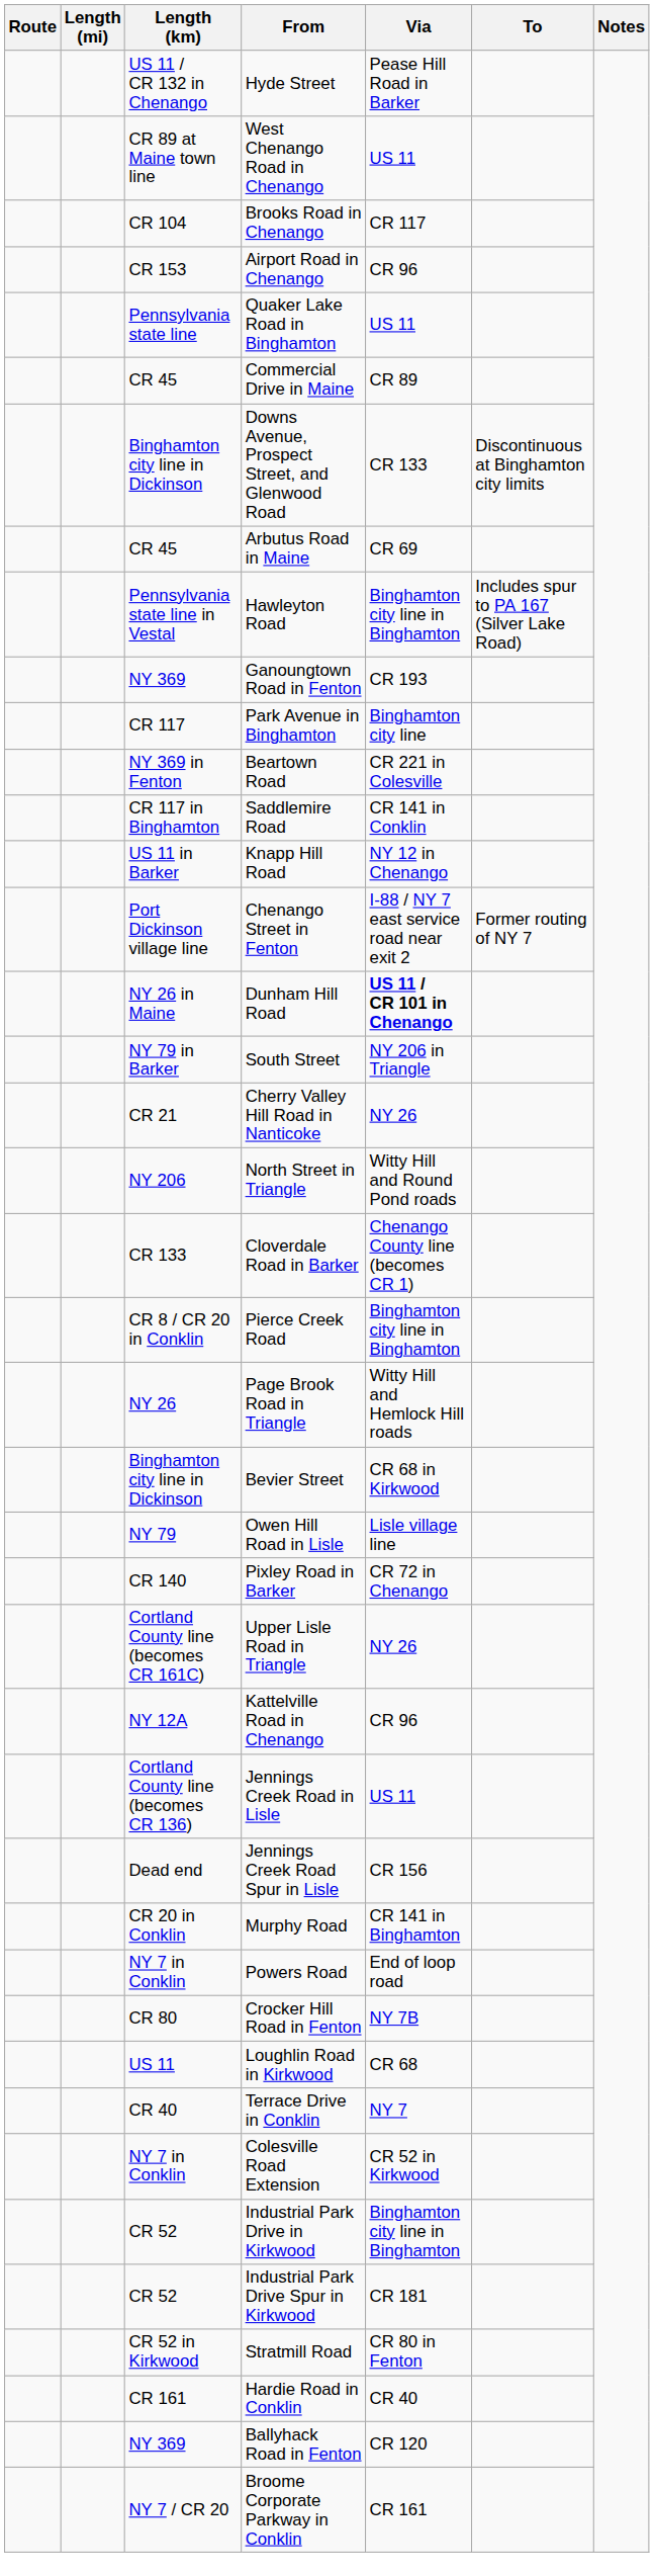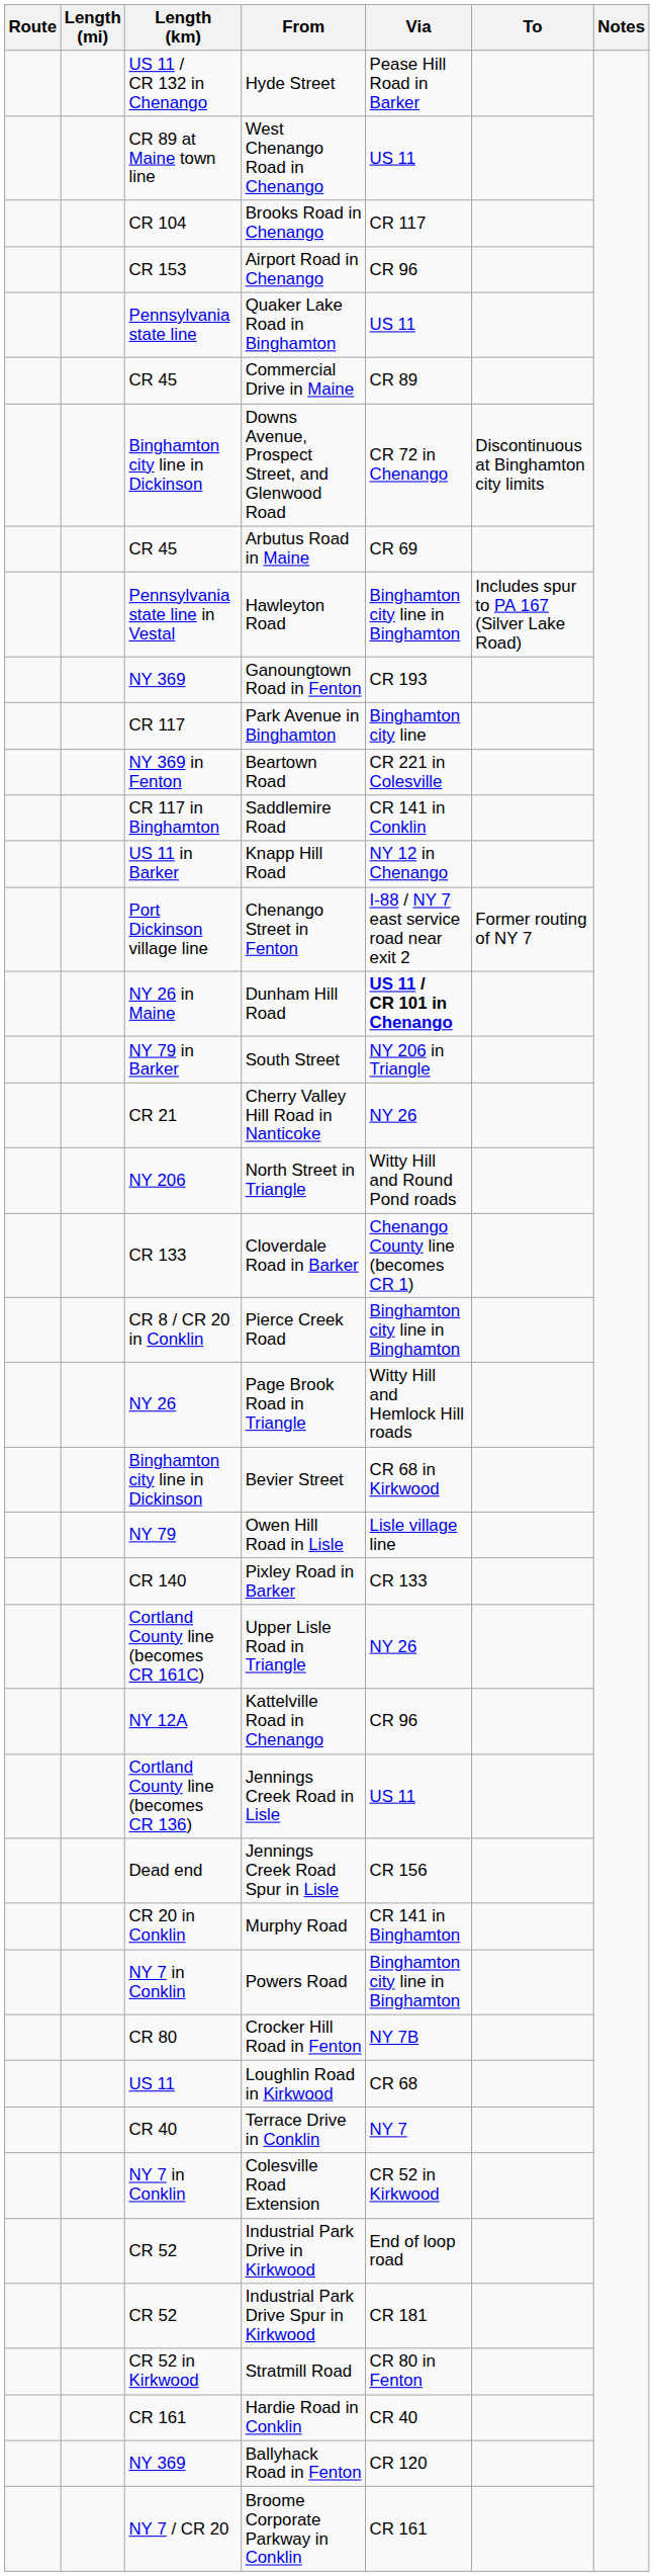 <table class="wikitable sortable">
 <tr>
 <th>Route</th>
 <th>Length<br>(mi)</th>
 <th>Length<br>(km)</th>
 <th class="unsortable">From</th>
 <th class="unsortable">Via</th>
 <th class="unsortable">To</th>
 <th class="unsortable">Notes</th>
 </tr>
 <tr>
 <td id="101"></td>
 <td></td>
 <td><a href='#'>US 11</a> / CR 132 in <a href='#'>Chenango</a></td>
 <td>Hyde Street</td>
 <td>Pease Hill Road in <a href='#'>Barker</a></td>
 <td></td>
 </tr>
 <tr>
 <td id="104"></td>
 <td></td>
 <td>CR 89 at <a href='#'>Maine</a> town line</td>
 <td>West Chenango Road in <a href='#'>Chenango</a></td>
 <td><a href='#'>US 11</a></td>
 <td></td>
 </tr>
 <tr>
 <td id="105"></td>
 <td></td>
 <td>CR 104</td>
 <td>Brooks Road in <a href='#'>Chenango</a></td>
 <td>CR 117</td>
 <td></td>
 </tr>
 <tr>
 <td id="108"></td>
 <td></td>
 <td>CR 153</td>
 <td>Airport Road in <a href='#'>Chenango</a></td>
 <td>CR 96</td>
 <td></td>
 </tr>
 <tr>
 <td id="109"></td>
 <td></td>
 <td><a href='#'>Pennsylvania state line</a></td>
 <td>Quaker Lake Road in <a href='#'>Binghamton</a></td>
 <td><a href='#'>US 11</a></td>
 <td></td>
 </tr>
 <tr>
 <td id="112"></td>
 <td></td>
 <td>CR 45</td>
 <td>Commercial Drive in <a href='#'>Maine</a></td>
 <td>CR 89</td>
 <td></td>
 </tr>
 <tr>
 <td id="113"></td>
 <td></td>
 <td><a href='#'>Binghamton city</a> line in <a href='#'>Dickinson</a></td>
 <td>Downs Avenue, Prospect Street, and Glenwood Road</td>
-<td>CR 133</td>
+<td>CR 72 in <a href='#'>Chenango</a></td>
 <td>Discontinuous at Binghamton city limits</td>
 </tr>
 <tr>
 <td id="116"></td>
 <td></td>
 <td>CR 45</td>
 <td>Arbutus Road in <a href='#'>Maine</a></td>
 <td>CR 69</td>
 <td></td>
 </tr>
 <tr>
 <td id="117"></td>
 <td></td>
 <td><a href='#'>Pennsylvania state line</a> in <a href='#'>Vestal</a></td>
 <td>Hawleyton Road</td>
 <td><a href='#'>Binghamton city</a> line in <a href='#'>Binghamton</a></td>
 <td>Includes spur to <a href='#'>PA&nbsp;167</a> (Silver Lake Road)</td>
 </tr>
 <tr>
 <td id="120"></td>
 <td></td>
 <td><a href='#'>NY&nbsp;369</a></td>
 <td>Ganoungtown Road in <a href='#'>Fenton</a></td>
 <td>CR 193</td>
 <td></td>
 </tr>
 <tr>
 <td id="121"></td>
 <td></td>
 <td>CR 117</td>
 <td>Park Avenue in <a href='#'>Binghamton</a></td>
 <td><a href='#'>Binghamton city</a> line</td>
 <td></td>
 </tr>
 <tr>
 <td id="124"></td>
 <td></td>
 <td><a href='#'>NY&nbsp;369</a> in <a href='#'>Fenton</a></td>
 <td>Beartown Road</td>
 <td>CR 221 in <a href='#'>Colesville</a></td>
 <td></td>
 </tr>
 <tr>
 <td id="125"></td>
 <td></td>
 <td>CR 117 in <a href='#'>Binghamton</a></td>
 <td>Saddlemire Road</td>
 <td>CR 141 in <a href='#'>Conklin</a></td>
 <td></td>
 </tr>
 <tr>
 <td id="128"></td>
 <td></td>
 <td><a href='#'>US 11</a> in <a href='#'>Barker</a></td>
 <td>Knapp Hill Road</td>
 <td><a href='#'>NY&nbsp;12</a> in <a href='#'>Chenango</a></td>
 <td></td>
 </tr>
 <tr>
 <td id="129"></td>
 <td></td>
 <td><a href='#'>Port Dickinson</a> village line</td>
 <td>Chenango Street in <a href='#'>Fenton</a></td>
 <td><a href='#'>I-88</a> / <a href='#'>NY&nbsp;7</a> east service road near exit 2</td>
 <td>Former routing of NY 7</td>
 </tr>
 <tr>
 <td id="132"></td>
 <td></td>
 <td><a href='#'>NY&nbsp;26</a> in <a href='#'>Maine</a></td>
 <td>Dunham Hill Road</td>
 <td><strong><a href='#'>US 11</a> / CR 101 in <a href='#'>Chenango</a></strong></td>
 <td></td>
 </tr>
 <tr>
 <td id="133"></td>
 <td></td>
 <td><a href='#'>NY&nbsp;79</a> in <a href='#'>Barker</a></td>
 <td>South Street</td>
 <td><a href='#'>NY&nbsp;206</a> in <a href='#'>Triangle</a></td>
 <td></td>
 </tr>
 <tr>
 <td id="136"></td>
 <td></td>
 <td>CR 21</td>
 <td>Cherry Valley Hill Road in <a href='#'>Nanticoke</a></td>
 <td><a href='#'>NY&nbsp;26</a></td>
 <td></td>
 </tr>
 <tr>
 <td id="137"></td>
 <td></td>
 <td><a href='#'>NY&nbsp;206</a></td>
 <td>North Street in <a href='#'>Triangle</a></td>
 <td>Witty Hill and Round Pond roads</td>
 <td></td>
 </tr>
 <tr>
 <td id="140"></td>
 <td></td>
 <td>CR 133</td>
 <td>Cloverdale Road in <a href='#'>Barker</a></td>
 <td><a href='#'>Chenango County</a> line (becomes <a href='#'>CR 1</a>)</td>
 <td></td>
 </tr>
 <tr>
 <td id="141"></td>
 <td></td>
 <td>CR 8 / CR 20 in <a href='#'>Conklin</a></td>
 <td>Pierce Creek Road</td>
 <td><a href='#'>Binghamton city</a> line in <a href='#'>Binghamton</a></td>
 <td></td>
 </tr>
 <tr>
 <td id="144"></td>
 <td></td>
 <td><a href='#'>NY&nbsp;26</a></td>
 <td>Page Brook Road in <a href='#'>Triangle</a></td>
 <td>Witty Hill and Hemlock Hill roads</td>
 <td></td>
 </tr>
 <tr>
 <td id="145"></td>
 <td></td>
 <td><a href='#'>Binghamton city</a> line in <a href='#'>Dickinson</a></td>
 <td>Bevier Street</td>
 <td>CR 68 in <a href='#'>Kirkwood</a></td>
 <td></td>
 </tr>
 <tr>
 <td id="148"></td>
 <td></td>
 <td><a href='#'>NY&nbsp;79</a></td>
 <td>Owen Hill Road in <a href='#'>Lisle</a></td>
 <td><a href='#'>Lisle village</a> line</td>
 <td></td>
 </tr>
 <tr>
 <td id="149"></td>
 <td></td>
 <td>CR 140</td>
 <td>Pixley Road in <a href='#'>Barker</a></td>
-<td>CR 72 in <a href='#'>Chenango</a></td>
+<td>CR 133</td>
 <td></td>
 </tr>
 <tr>
 <td id="152"></td>
 <td></td>
 <td><a href='#'>Cortland County</a> line (becomes <a href='#'>CR 161C</a>)</td>
 <td>Upper Lisle Road in <a href='#'>Triangle</a></td>
 <td><a href='#'>NY&nbsp;26</a></td>
 <td></td>
 </tr>
 <tr>
 <td id="153"></td>
 <td></td>
 <td><a href='#'>NY&nbsp;12A</a></td>
 <td>Kattelville Road in <a href='#'>Chenango</a></td>
 <td>CR 96</td>
 <td></td>
 </tr>
 <tr>
 <td id="156"></td>
 <td></td>
 <td><a href='#'>Cortland County</a> line (becomes <a href='#'>CR 136</a>)</td>
 <td>Jennings Creek Road in <a href='#'>Lisle</a></td>
 <td><a href='#'>US 11</a></td>
 <td></td>
 </tr>
 <tr>
 <td id="156S"></td>
 <td></td>
 <td>Dead end</td>
 <td>Jennings Creek Road Spur in <a href='#'>Lisle</a></td>
 <td>CR 156</td>
 <td></td>
 </tr>
 <tr>
 <td id="157"></td>
 <td></td>
 <td>CR 20 in <a href='#'>Conklin</a></td>
 <td>Murphy Road</td>
 <td>CR 141 in <a href='#'>Binghamton</a></td>
 <td></td>
 </tr>
 <tr>
 <td id="161"></td>
 <td></td>
 <td><a href='#'>NY&nbsp;7</a> in <a href='#'>Conklin</a></td>
 <td>Powers Road</td>
-<td>End of loop road</td>
+<td><a href='#'>Binghamton city</a> line in <a href='#'>Binghamton</a></td>
 <td></td>
 </tr>
 <tr>
 <td id="165"></td>
 <td></td>
 <td>CR 80</td>
 <td>Crocker Hill Road in <a href='#'>Fenton</a></td>
 <td><a href='#'>NY&nbsp;7B</a></td>
 <td></td>
 </tr>
 <tr>
 <td id="169"></td>
 <td></td>
 <td><a href='#'>US 11</a></td>
 <td>Loughlin Road in <a href='#'>Kirkwood</a></td>
 <td>CR 68</td>
 <td></td>
 </tr>
 <tr>
 <td id="173"></td>
 <td></td>
 <td>CR 40</td>
 <td>Terrace Drive in <a href='#'>Conklin</a></td>
 <td><a href='#'>NY&nbsp;7</a></td>
 <td></td>
 </tr>
 <tr>
 <td id="177"></td>
 <td></td>
 <td><a href='#'>NY&nbsp;7</a> in <a href='#'>Conklin</a></td>
 <td>Colesville Road Extension</td>
 <td>CR 52 in <a href='#'>Kirkwood</a></td>
 <td></td>
 </tr>
 <tr>
 <td id="181"></td>
 <td></td>
 <td>CR 52</td>
 <td>Industrial Park Drive in <a href='#'>Kirkwood</a></td>
-<td><a href='#'>Binghamton city</a> line in <a href='#'>Binghamton</a></td>
+<td>End of loop road</td>
 <td></td>
 </tr>
 <tr>
 <td id="181S"></td>
 <td></td>
 <td>CR 52</td>
 <td>Industrial Park Drive Spur in <a href='#'>Kirkwood</a></td>
 <td>CR 181</td>
 <td></td>
 </tr>
 <tr>
 <td id="185"></td>
 <td></td>
 <td>CR 52 in <a href='#'>Kirkwood</a></td>
 <td>Stratmill Road</td>
 <td>CR 80 in <a href='#'>Fenton</a></td>
 <td></td>
 </tr>
 <tr>
 <td id="189"></td>
 <td></td>
 <td>CR 161</td>
 <td>Hardie Road in <a href='#'>Conklin</a></td>
 <td>CR 40</td>
 <td></td>
 </tr>
 <tr>
 <td id="193"></td>
 <td></td>
 <td><a href='#'>NY&nbsp;369</a></td>
 <td>Ballyhack Road in <a href='#'>Fenton</a></td>
 <td>CR 120</td>
 <td></td>
 </tr>
 <tr>
 <td id="197"></td>
 <td></td>
 <td><a href='#'>NY&nbsp;7</a> / CR 20</td>
 <td>Broome Corporate Parkway in <a href='#'>Conklin</a></td>
 <td>CR 161</td>
 <td></td>
 </tr>
 </table>
